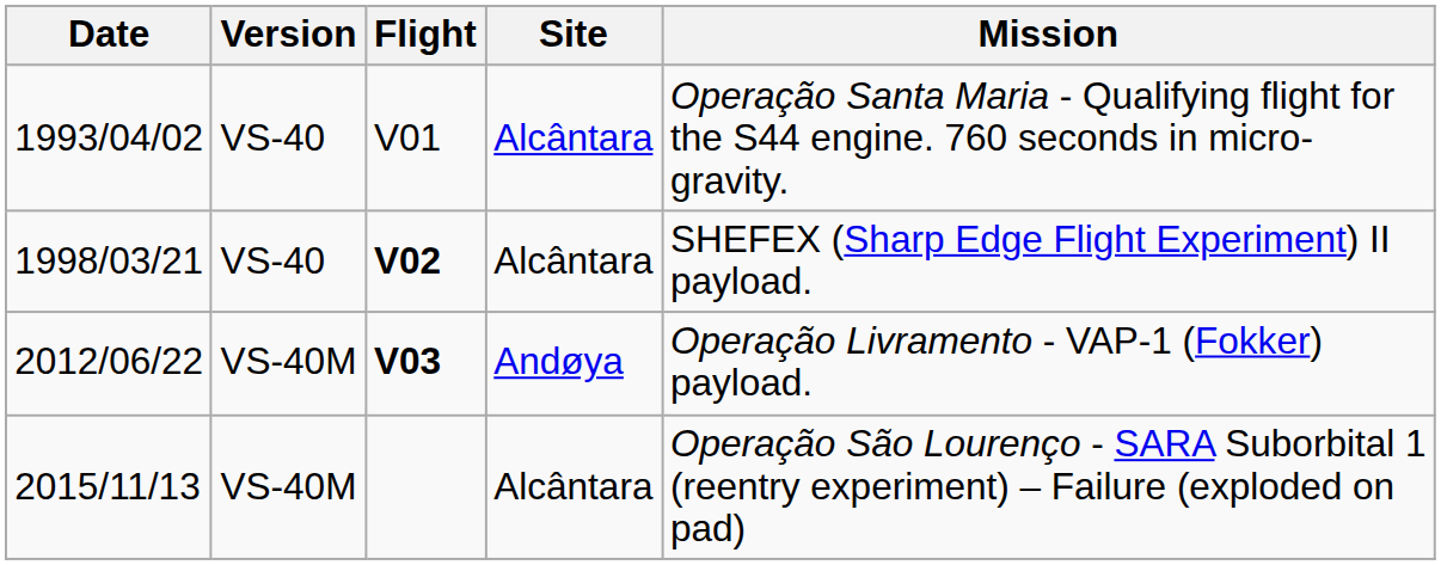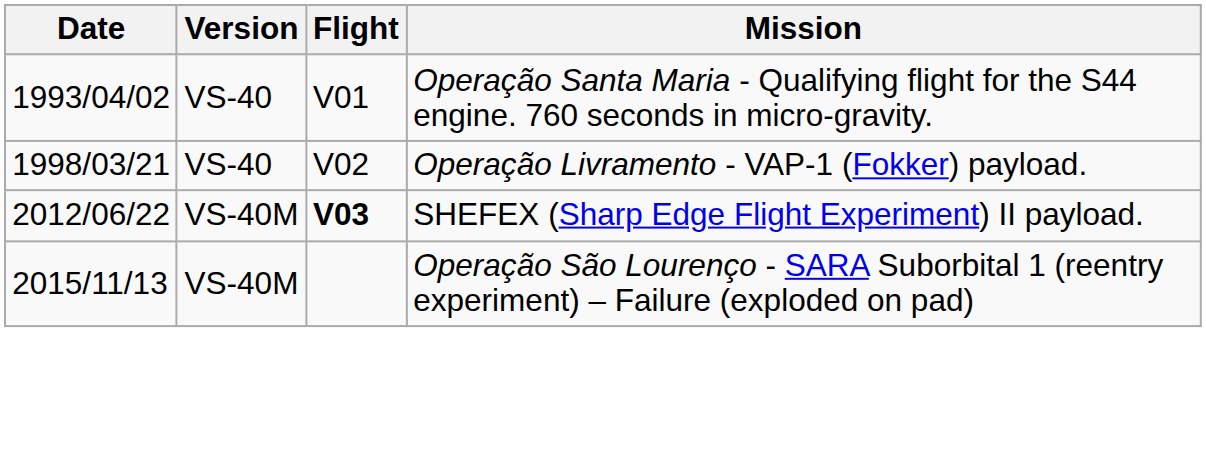 <table class="wikitable sortable">
 <tr>
 <th>Date</th>
 <th>Version</th>
 <th>Flight</th>
-<th>Site</th>
 <th>Mission</th>
 </tr>
 <tr>
 <td>1993/04/02</td>
 <td>VS-40</td>
 <td>V01</td>
-<td><a href='#'>Alcântara</a></td>
 <td><em>Operação Santa Maria</em> - Qualifying flight for the S44 engine. 760 seconds in micro-gravity.</td>
 </tr>
 <tr>
 <td>1998/03/21</td>
 <td>VS-40</td>
-<td><strong>V02</strong></td>
-<td>Alcântara</td>
-<td>SHEFEX (<a href='#'>Sharp Edge Flight Experiment</a>) II payload.</td>
+<td>V02</td>
+<td><em>Operação Livramento</em> - VAP-1 (<a href='#'>Fokker</a>) payload.</td>
 </tr>
 <tr>
 <td>2012/06/22</td>
 <td>VS-40M</td>
 <td><strong>V03</strong></td>
-<td><a href='#'>Andøya</a></td>
-<td><em>Operação Livramento</em> - VAP-1 (<a href='#'>Fokker</a>) payload.</td>
+<td>SHEFEX (<a href='#'>Sharp Edge Flight Experiment</a>) II payload.</td>
 </tr>
 <tr>
 <td>2015/11/13</td>
 <td>VS-40M</td>
 <td></td>
-<td>Alcântara</td>
 <td><em>Operação São Lourenço</em> - <a href='#'>SARA</a> Suborbital 1 (reentry experiment) – Failure (exploded on pad) </td>
 </tr>
 </table>
